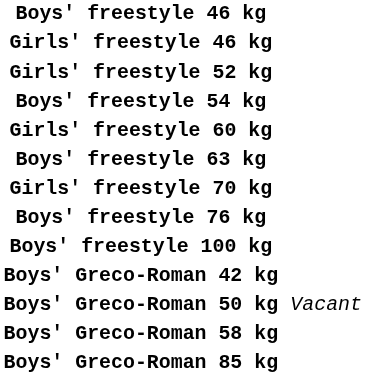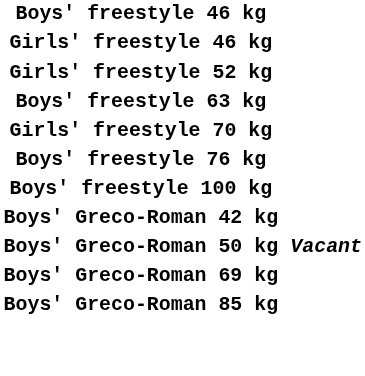 <table>
 <tr>
 <th scope="row">Boys' freestyle 46 kg<br></th>
 <td></td>
 <td></td>
 <td></td>
 </tr>
 <tr>
 <th scope="row">Girls' freestyle 46 kg<br></th>
 <td></td>
 <td></td>
 <td></td>
 </tr>
 <tr>
 <th scope="row">Girls' freestyle 52 kg<br></th>
-<td></td>
-<td></td>
-<td></td>
-</tr>
-<tr>
-<th scope="row">Boys' freestyle 54 kg<br></th>
-<td></td>
-<td></td>
-<td></td>
-</tr>
-<tr>
-<th scope="row">Girls' freestyle 60 kg<br></th>
 <td></td>
 <td></td>
 <td></td>
 </tr>
 <tr>
 <th scope="row">Boys' freestyle 63 kg<br></th>
 <td></td>
 <td></td>
 <td></td>
 </tr>
 <tr>
 <th scope="row">Girls' freestyle 70 kg<br></th>
 <td></td>
 <td></td>
 <td></td>
 </tr>
 <tr>
 <th scope="row">Boys' freestyle 76 kg<br></th>
 <td></td>
 <td></td>
 <td></td>
 </tr>
 <tr>
 <th scope="row">Boys' freestyle 100 kg<br></th>
 <td></td>
 <td></td>
 <td></td>
 </tr>
 <tr>
 <th scope="row">Boys' Greco-Roman 42 kg<br></th>
 <td></td>
 <td></td>
 <td></td>
 </tr>
 <tr>
 <th scope="row">Boys' Greco-Roman 50 kg<br></th>
 <td></td>
-<td><em>Vacant</em></td>
+<td><strong><em>Vacant</em></strong></td>
 <td></td>
 </tr>
 <tr>
-<th scope="row">Boys' Greco-Roman 58 kg<br></th>
+<th scope="row">Boys' Greco-Roman 69 kg<br></th>
 <td></td>
 <td></td>
 <td></td>
 </tr>
 <tr>
 <th scope="row">Boys' Greco-Roman 85 kg<br></th>
 <td></td>
 <td></td>
 <td></td>
 </tr>
 </table>
